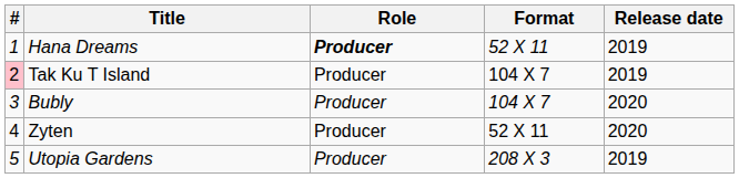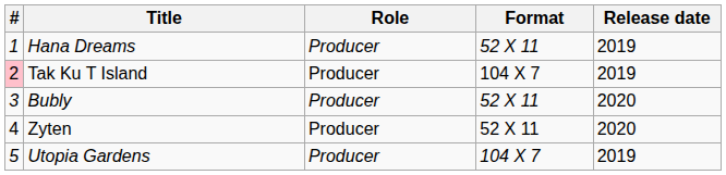 <table class="wikitable sortable">
 <tr>
 <th width=10>#</th>
 <th width=250>Title</th>
 <th width=150>Role</th>
 <th width=100>Format</th>
 <th width=110>Release date</th>
 </tr>
 <tr>
 <td><em>1</em></td>
 <td><em>Hana Dreams</em></td>
-<td><strong><em>Producer</em></strong></td>
+<td><em>Producer</em></td>
 <td><em>52 X 11<strong></td>
 <td>2019</td>
 </tr>
 <tr>
 <td style="background: pink;"></em>2<em></td>
 <td></em>Tak Ku T Island<em></td>
 <td></em>Producer<em></td>
 <td></em>104 X 7</strong></td>
 <td>2019</td>
 </tr>
 <tr>
 <td><em>3</em></td>
 <td><em>Bubly</em></td>
 <td><em>Producer</em></td>
-<td><em>104 X 7<strong></td>
+<td><em>52 X 11<strong></td>
 <td>2020</td>
 </tr>
 <tr>
 <td></em>4<em></td>
 <td></em>Zyten<em></td>
 <td></em>Producer<em></td>
 <td></em>52 X 11</strong></td>
 <td>2020</td>
 </tr>
 <tr>
 <td><em>5</em></td>
 <td><em>Utopia Gardens</em></td>
 <td><em>Producer</em></td>
-<td><em>208 X 3<strong></td>
+<td><em>104 X 7<strong></td>
 <td>2019</td>
 </tr>
 <tr>
 </tr>
 </table>
